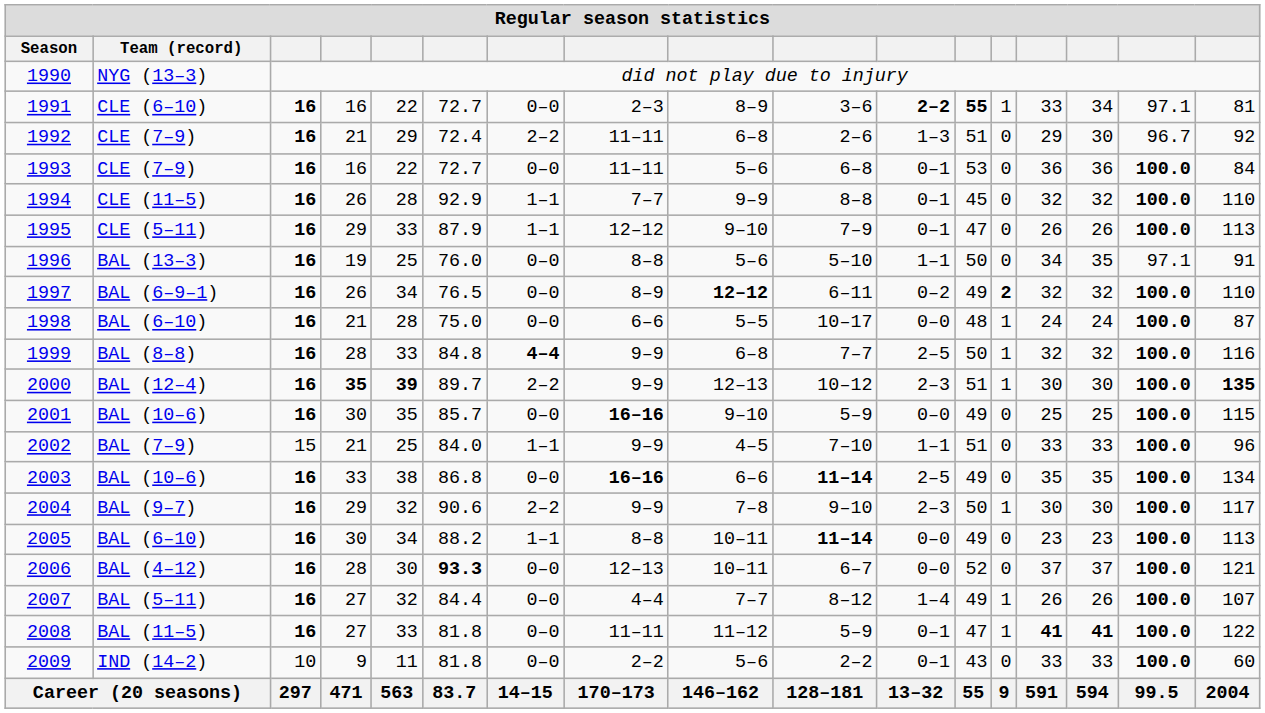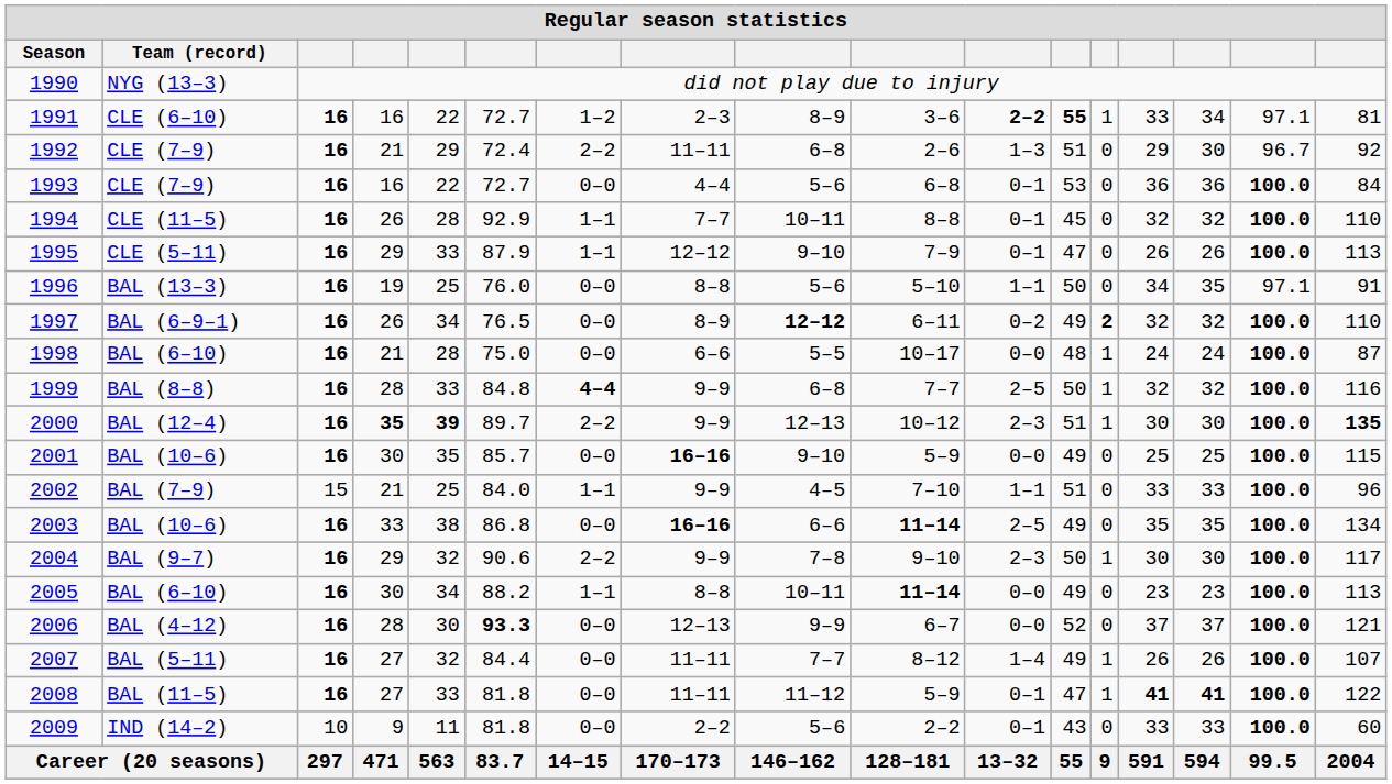 <table class="wikitable collapsible collapsed" style="margin: auto; text-align:right; font-size:90%; width:800px;">
 <tr>
 <th style="background-color:#dcdcdc;" colspan="17">Regular season statistics</th>
 </tr>
 <tr style="font-size:x-small;">
 <th>Season</th>
 <th>Team (record)</th>
 <th></th>
 <th></th>
 <th></th>
 <th></th>
 <th></th>
 <th></th>
 <th></th>
 <th></th>
 <th></th>
 <th></th>
 <th></th>
 <th></th>
 <th></th>
 <th></th>
 <th></th>
 </tr>
 <tr>
 <td style="text-align:center;"><a href='#'>1990</a></td>
 <td style="text-align:left;" nowrap="nowrap"><a href='#'>NYG</a> (<a href='#'>13–3</a>)</td>
 <td colspan="15" style="text-align:center;"><em>did not play due to injury</em></td>
 </tr>
 <tr>
 <td style="text-align:center;"><a href='#'>1991</a></td>
 <td style="text-align:left;" nowrap="nowrap"><a href='#'>CLE</a> (<a href='#'>6–10</a>)</td>
 <td><strong>16</strong></td>
 <td>16</td>
 <td>22</td>
 <td>72.7</td>
-<td>0–0</td>
+<td>1–2</td>
 <td>2–3</td>
 <td>8–9</td>
 <td>3–6</td>
 <td><strong>2–2</strong></td>
 <td><strong>55</strong></td>
 <td>1</td>
 <td>33</td>
 <td>34</td>
 <td>97.1</td>
 <td>81</td>
 </tr>
 <tr>
 <td style="text-align:center;"><a href='#'>1992</a></td>
 <td style="text-align:left;" nowrap="nowrap"><a href='#'>CLE</a> (<a href='#'>7–9</a>)</td>
 <td><strong>16</strong></td>
 <td>21</td>
 <td>29</td>
 <td>72.4</td>
 <td>2–2</td>
 <td>11–11</td>
 <td>6–8</td>
 <td>2–6</td>
 <td>1–3</td>
 <td>51</td>
 <td>0</td>
 <td>29</td>
 <td>30</td>
 <td>96.7</td>
 <td>92</td>
 </tr>
 <tr>
 <td style="text-align:center;"><a href='#'>1993</a></td>
 <td style="text-align:left;" nowrap="nowrap"><a href='#'>CLE</a> (<a href='#'>7–9</a>)</td>
 <td><strong>16</strong></td>
 <td>16</td>
 <td>22</td>
 <td>72.7</td>
 <td>0–0</td>
-<td>11–11</td>
+<td>4–4</td>
 <td>5–6</td>
 <td>6–8</td>
 <td>0–1</td>
 <td>53</td>
 <td>0</td>
 <td>36</td>
 <td>36</td>
 <td><strong>100.0</strong></td>
 <td>84</td>
 </tr>
 <tr>
 <td style="text-align:center;"><a href='#'>1994</a></td>
 <td style="text-align:left;" nowrap="nowrap"><a href='#'>CLE</a> (<a href='#'>11–5</a>)</td>
 <td><strong>16</strong></td>
 <td>26</td>
 <td>28</td>
 <td>92.9</td>
 <td>1–1</td>
 <td>7–7</td>
-<td>9–9</td>
+<td>10–11</td>
 <td>8–8</td>
 <td>0–1</td>
 <td>45</td>
 <td>0</td>
 <td>32</td>
 <td>32</td>
 <td><strong>100.0</strong></td>
 <td>110</td>
 </tr>
 <tr>
 <td style="text-align:center;"><a href='#'>1995</a></td>
 <td style="text-align:left;" nowrap="nowrap"><a href='#'>CLE</a> (<a href='#'>5–11</a>)</td>
 <td><strong>16</strong></td>
 <td>29</td>
 <td>33</td>
 <td>87.9</td>
 <td>1–1</td>
 <td>12–12</td>
 <td>9–10</td>
 <td>7–9</td>
 <td>0–1</td>
 <td>47</td>
 <td>0</td>
 <td>26</td>
 <td>26</td>
 <td><strong>100.0</strong></td>
 <td>113</td>
 </tr>
 <tr>
 <td style="text-align:center;"><a href='#'>1996</a></td>
 <td style="text-align:left;" nowrap="nowrap"><a href='#'>BAL</a> (<a href='#'>13–3</a>)</td>
 <td><strong>16</strong></td>
 <td>19</td>
 <td>25</td>
 <td>76.0</td>
 <td>0–0</td>
 <td>8–8</td>
 <td>5–6</td>
 <td>5–10</td>
 <td>1–1</td>
 <td>50</td>
 <td>0</td>
 <td>34</td>
 <td>35</td>
 <td>97.1</td>
 <td>91</td>
 </tr>
 <tr>
 <td style="text-align:center;"><a href='#'>1997</a></td>
 <td style="text-align:left;" nowrap="nowrap"><a href='#'>BAL</a> (<a href='#'>6–9–1</a>)</td>
 <td><strong>16</strong></td>
 <td>26</td>
 <td>34</td>
 <td>76.5</td>
 <td>0–0</td>
 <td>8–9</td>
 <td><strong>12–12</strong></td>
 <td>6–11</td>
 <td>0–2</td>
 <td>49</td>
 <td><strong>2</strong></td>
 <td>32</td>
 <td>32</td>
 <td><strong>100.0</strong></td>
 <td>110</td>
 </tr>
 <tr>
 <td style="text-align:center;"><a href='#'>1998</a></td>
 <td style="text-align:left;" nowrap="nowrap"><a href='#'>BAL</a> (<a href='#'>6–10</a>)</td>
 <td><strong>16</strong></td>
 <td>21</td>
 <td>28</td>
 <td>75.0</td>
 <td>0–0</td>
 <td>6–6</td>
 <td>5–5</td>
 <td>10–17</td>
 <td>0–0</td>
 <td>48</td>
 <td>1</td>
 <td>24</td>
 <td>24</td>
 <td><strong>100.0</strong></td>
 <td>87</td>
 </tr>
 <tr>
 <td style="text-align:center;"><a href='#'>1999</a></td>
 <td style="text-align:left;" nowrap="nowrap"><a href='#'>BAL</a> (<a href='#'>8–8</a>)</td>
 <td><strong>16</strong></td>
 <td>28</td>
 <td>33</td>
 <td>84.8</td>
 <td><strong>4–4</strong></td>
 <td>9–9</td>
 <td>6–8</td>
 <td>7–7</td>
 <td>2–5</td>
 <td>50</td>
 <td>1</td>
 <td>32</td>
 <td>32</td>
 <td><strong>100.0</strong></td>
 <td>116</td>
 </tr>
 <tr>
 <td style="text-align:center;"><a href='#'>2000</a></td>
 <td style="text-align:left;" nowrap="nowrap"><a href='#'>BAL</a> (<a href='#'>12–4</a>)</td>
 <td><strong>16</strong></td>
 <td><strong>35</strong></td>
 <td><strong>39</strong></td>
 <td>89.7</td>
 <td>2–2</td>
 <td>9–9</td>
 <td>12–13</td>
 <td>10–12</td>
 <td>2–3</td>
 <td>51</td>
 <td>1</td>
 <td>30</td>
 <td>30</td>
 <td><strong>100.0</strong></td>
 <td><strong>135</strong></td>
 </tr>
 <tr>
 <td style="text-align:center;"><a href='#'>2001</a></td>
 <td style="text-align:left;" nowrap="nowrap"><a href='#'>BAL</a> (<a href='#'>10–6</a>)</td>
 <td><strong>16</strong></td>
 <td>30</td>
 <td>35</td>
 <td>85.7</td>
 <td>0–0</td>
 <td><strong>16–16</strong></td>
 <td>9–10</td>
 <td>5–9</td>
 <td>0–0</td>
 <td>49</td>
 <td>0</td>
 <td>25</td>
 <td>25</td>
 <td><strong>100.0</strong></td>
 <td>115</td>
 </tr>
 <tr>
 <td style="text-align:center;"><a href='#'>2002</a></td>
 <td style="text-align:left;" nowrap="nowrap"><a href='#'>BAL</a> (<a href='#'>7–9</a>)</td>
 <td>15</td>
 <td>21</td>
 <td>25</td>
 <td>84.0</td>
 <td>1–1</td>
 <td>9–9</td>
 <td>4–5</td>
 <td>7–10</td>
 <td>1–1</td>
 <td>51</td>
 <td>0</td>
 <td>33</td>
 <td>33</td>
 <td><strong>100.0</strong></td>
 <td>96</td>
 </tr>
 <tr>
 <td style="text-align:center;"><a href='#'>2003</a></td>
 <td style="text-align:left;" nowrap="nowrap"><a href='#'>BAL</a> (<a href='#'>10–6</a>)</td>
 <td><strong>16</strong></td>
 <td>33</td>
 <td>38</td>
 <td>86.8</td>
 <td>0–0</td>
 <td><strong>16–16</strong></td>
 <td>6–6</td>
 <td><strong>11–14</strong></td>
 <td>2–5</td>
 <td>49</td>
 <td>0</td>
 <td>35</td>
 <td>35</td>
 <td><strong>100.0</strong></td>
 <td>134</td>
 </tr>
 <tr>
 <td style="text-align:center;"><a href='#'>2004</a></td>
 <td style="text-align:left;" nowrap="nowrap"><a href='#'>BAL</a> (<a href='#'>9–7</a>)</td>
 <td><strong>16</strong></td>
 <td>29</td>
 <td>32</td>
 <td>90.6</td>
 <td>2–2</td>
 <td>9–9</td>
 <td>7–8</td>
 <td>9–10</td>
 <td>2–3</td>
 <td>50</td>
 <td>1</td>
 <td>30</td>
 <td>30</td>
 <td><strong>100.0</strong></td>
 <td>117</td>
 </tr>
 <tr>
 <td style="text-align:center;"><a href='#'>2005</a></td>
 <td style="text-align:left;" nowrap="nowrap"><a href='#'>BAL</a> (<a href='#'>6–10</a>)</td>
 <td><strong>16</strong></td>
 <td>30</td>
 <td>34</td>
 <td>88.2</td>
 <td>1–1</td>
 <td>8–8</td>
 <td>10–11</td>
 <td><strong>11–14</strong></td>
 <td>0–0</td>
 <td>49</td>
 <td>0</td>
 <td>23</td>
 <td>23</td>
 <td><strong>100.0</strong></td>
 <td>113</td>
 </tr>
 <tr>
 <td style="text-align:center;"><a href='#'>2006</a></td>
 <td style="text-align:left;" nowrap="nowrap"><a href='#'>BAL</a> (<a href='#'>4–12</a>)</td>
 <td><strong>16</strong></td>
 <td>28</td>
 <td>30</td>
 <td><strong>93.3</strong></td>
 <td>0–0</td>
 <td>12–13</td>
-<td>10–11</td>
+<td>9–9</td>
 <td>6–7</td>
 <td>0–0</td>
 <td>52</td>
 <td>0</td>
 <td>37</td>
 <td>37</td>
 <td><strong>100.0</strong></td>
 <td>121</td>
 </tr>
 <tr>
 <td style="text-align:center;"><a href='#'>2007</a></td>
 <td style="text-align:left;" nowrap="nowrap"><a href='#'>BAL</a> (<a href='#'>5–11</a>)</td>
 <td><strong>16</strong></td>
 <td>27</td>
 <td>32</td>
 <td>84.4</td>
 <td>0–0</td>
-<td>4–4</td>
+<td>11–11</td>
 <td>7–7</td>
 <td>8–12</td>
 <td>1–4</td>
 <td>49</td>
 <td>1</td>
 <td>26</td>
 <td>26</td>
 <td><strong>100.0</strong></td>
 <td>107</td>
 </tr>
 <tr>
 <td style="text-align:center;"><a href='#'>2008</a></td>
 <td style="text-align:left;" nowrap="nowrap"><a href='#'>BAL</a> (<a href='#'>11–5</a>)</td>
 <td><strong>16</strong></td>
 <td>27</td>
 <td>33</td>
 <td>81.8</td>
 <td>0–0</td>
 <td>11–11</td>
 <td>11–12</td>
 <td>5–9</td>
 <td>0–1</td>
 <td>47</td>
 <td>1</td>
 <td><strong>41</strong></td>
 <td><strong>41</strong></td>
 <td><strong>100.0</strong></td>
 <td>122</td>
 </tr>
 <tr>
 <td style="text-align:center;"><a href='#'>2009</a></td>
 <td style="text-align:left;" nowrap="nowrap"><a href='#'>IND</a> (<a href='#'>14–2</a>)</td>
 <td>10</td>
 <td>9</td>
 <td>11</td>
 <td>81.8</td>
 <td>0–0</td>
 <td>2–2</td>
 <td>5–6</td>
 <td>2–2</td>
 <td>0–1</td>
 <td>43</td>
 <td>0</td>
 <td>33</td>
 <td>33</td>
 <td><strong>100.0</strong></td>
 <td>60</td>
 </tr>
 <tr>
 <th colspan="2">Career (20 seasons)</th>
 <th>297</th>
 <th>471</th>
 <th>563</th>
 <th>83.7</th>
 <th>14–15</th>
 <th>170–173</th>
 <th>146–162</th>
 <th>128–181</th>
 <th>13–32</th>
 <th>55</th>
 <th>9</th>
 <th>591</th>
 <th>594</th>
 <th>99.5</th>
 <th>2004</th>
 </tr>
 </table>
